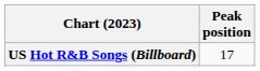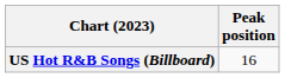 <table class="wikitable sortable plainrowheaders" style="text-align:center">
 <tr>
 <th scope="col">Chart (2023)</th>
 <th scope="col">Peak<br>position</th>
 </tr>
 <tr>
 <th scope="row">US <a href='#'>Hot R&B Songs</a> (<em>Billboard</em>)</th>
-<td style="text-align:center;">17</td>
+<td style="text-align:center;">16</td>
 </tr>
 </table>
